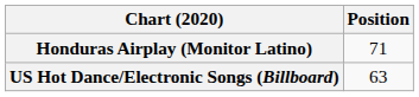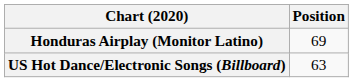 <table class="wikitable plainrowheaders" style="text-align:center">
 <tr>
 <th scope="col">Chart (2020)</th>
 <th scope="col">Position</th>
 </tr>
 <tr>
 <th scope="row">Honduras Airplay (Monitor Latino)</th>
-<td>71</td>
+<td>69</td>
 </tr>
 <tr>
 <th scope="row">US Hot Dance/Electronic Songs (<em>Billboard</em>)</th>
 <td>63</td>
 </tr>
 </table>
